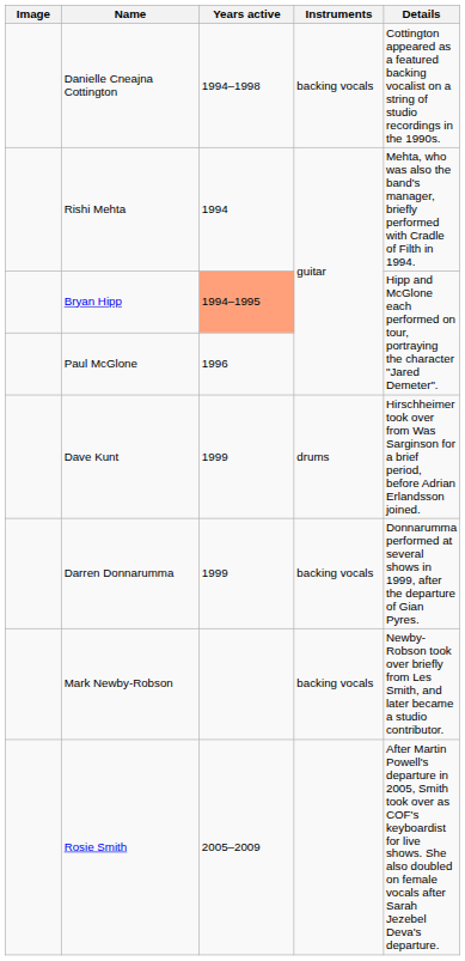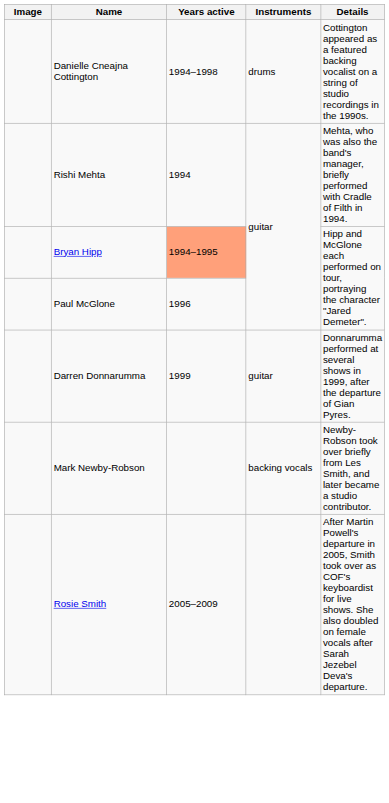 <table class="wikitable" border="1" width=100%>
 <tr>
 <th width="75">Image</th>
 <th width="200">Name </th>
 <th width="140">Years active</th>
 <th width="120">Instruments</th>
 <th>Details</th>
 </tr>
 <tr>
 <td></td>
 <td>Danielle Cneajna Cottington</td>
 <td>1994–1998 </td>
-<td>backing vocals</td>
+<td>drums</td>
 <td>Cottington appeared as a featured backing vocalist on a string of studio recordings in the 1990s.</td>
 </tr>
 <tr>
 <td></td>
 <td>Rishi Mehta</td>
 <td>1994 </td>
 <td rowspan="3">guitar</td>
 <td>Mehta, who was also the band's manager, briefly performed with Cradle of Filth in 1994.</td>
 </tr>
 <tr>
 <td></td>
 <td><a href='#'>Bryan Hipp</a> </td>
 <td style="background: lightsalmon;">1994–1995 </td>
 <td rowspan="2">Hipp and McGlone each performed on tour, portraying the character "Jared Demeter".</td>
 </tr>
 <tr>
 <td></td>
 <td>Paul McGlone </td>
 <td>1996 </td>
 </tr>
 <tr>
 <td></td>
-<td>Dave Kunt </td>
-<td>1999 </td>
-<td>drums</td>
-<td>Hirschheimer took over from Was Sarginson for a brief period, before Adrian Erlandsson joined.</td>
-</tr>
-<tr>
-<td></td>
 <td>Darren Donnarumma<br></td>
 <td>1999 </td>
-<td>backing vocals</td>
+<td>guitar</td>
 <td>Donnarumma performed at several shows in 1999, after the departure of Gian Pyres.</td>
 </tr>
 <tr>
 <td></td>
 <td>Mark Newby-Robson</td>
 <td></td>
 <td>backing vocals</td>
 <td>Newby-Robson took over briefly from Les Smith, and later became a studio contributor.</td>
 </tr>
 <tr>
 <td></td>
 <td><a href='#'>Rosie Smith</a></td>
 <td>2005–2009 </td>
 <td></td>
 <td>After Martin Powell's departure in 2005, Smith took over as COF's keyboardist for live shows. She also doubled on female vocals after Sarah Jezebel Deva's departure.</td>
 </tr>
 </table>
